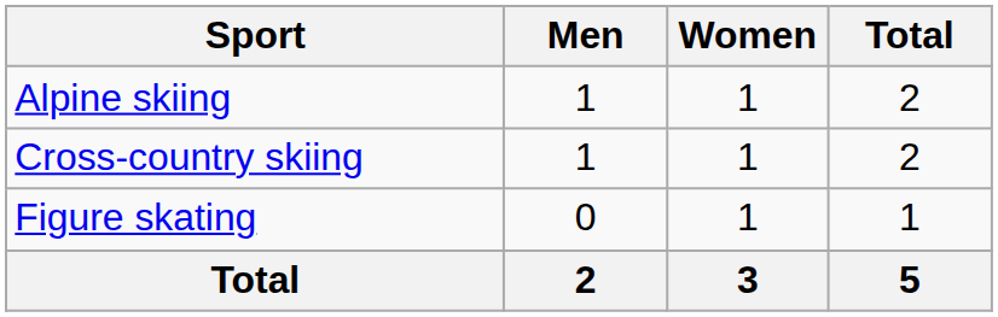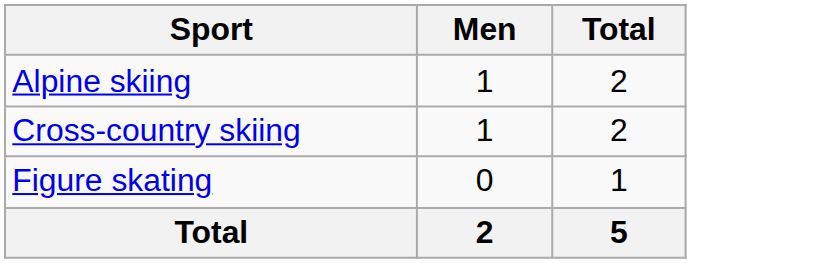 <table class="wikitable" style="text-align:center;">
 <tr>
 <th width=200>Sport</th>
 <th width=60>Men</th>
-<th width=60>Women</th>
 <th width=60>Total</th>
 </tr>
 <tr>
 <td align=left><a href='#'>Alpine skiing</a></td>
 <td>1</td>
-<td>1</td>
 <td>2</td>
 </tr>
 <tr>
 <td align=left><a href='#'>Cross-country skiing</a></td>
-<td>1</td>
 <td>1</td>
 <td>2</td>
 </tr>
 <tr>
 <td align=left><a href='#'>Figure skating</a></td>
 <td>0</td>
 <td>1</td>
-<td>1</td>
 </tr>
 <tr>
 <th>Total</th>
 <th>2</th>
-<th>3</th>
 <th>5</th>
 </tr>
 </table>
